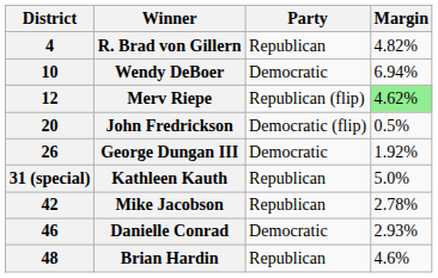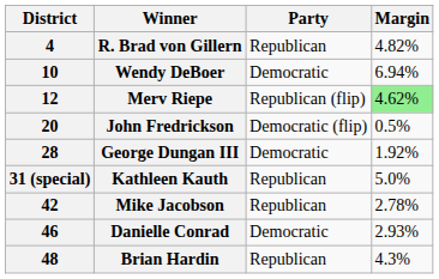 <table class="wikitable sortable">
 <tr>
 <th>District</th>
 <th>Winner</th>
 <th>Party</th>
 <th>Margin</th>
 </tr>
 <tr>
 <th>4</th>
 <th>R. Brad von Gillern</th>
 <td>Republican</td>
 <td>4.82%</td>
 </tr>
 <tr>
 <th>10</th>
 <th>Wendy DeBoer</th>
 <td>Democratic</td>
 <td>6.94%</td>
 </tr>
 <tr>
 <th>12</th>
 <th>Merv Riepe</th>
 <td>Republican (flip)</td>
 <td style="background: lightgreen;">4.62%</td>
 </tr>
 <tr>
 <th>20</th>
 <th>John Fredrickson</th>
 <td>Democratic (flip)</td>
 <td>0.5%</td>
 </tr>
 <tr>
-<th>26</th>
+<th>28</th>
 <th>George Dungan III</th>
 <td>Democratic</td>
 <td>1.92%</td>
 </tr>
 <tr>
 <th>31 (special)</th>
 <th>Kathleen Kauth</th>
 <td>Republican</td>
 <td>5.0%</td>
 </tr>
 <tr>
 <th>42</th>
 <th>Mike Jacobson</th>
 <td>Republican</td>
 <td>2.78%</td>
 </tr>
 <tr>
 <th>46</th>
 <th>Danielle Conrad</th>
 <td>Democratic</td>
 <td>2.93%</td>
 </tr>
 <tr>
 <th>48</th>
 <th>Brian Hardin</th>
 <td>Republican</td>
-<td>4.6%</td>
+<td>4.3%</td>
 </tr>
 </table>
